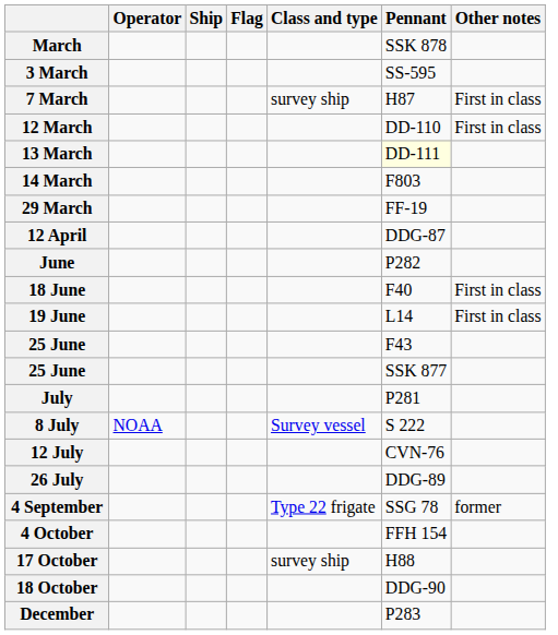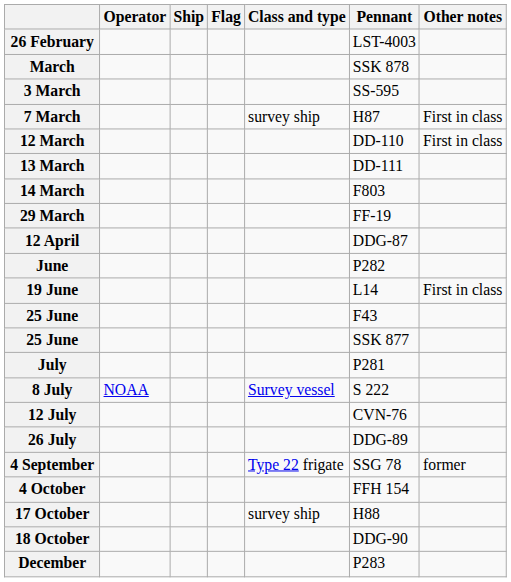 <table Class="wikitable">
 <tr>
 <th width="90"></th>
 <th>Operator</th>
 <th>Ship</th>
 <th>Flag</th>
 <th>Class and type</th>
 <th>Pennant</th>
 <th>Other notes</th>
+</tr>
+<tr ---->
+<th>26 February</th>
+<td></td>
+<td><strong></strong></td>
+<td></td>
+<td></td>
+<td>LST-4003</td>
+<td></td>
 </tr>
 <tr ---->
 <th>March</th>
 <td></td>
 <td><strong></strong></td>
 <td></td>
 <td></td>
 <td>SSK 878</td>
 <td></td>
 </tr>
 <tr ---->
 <th>3 March</th>
 <td></td>
 <td><strong></strong></td>
 <td></td>
 <td></td>
 <td>SS-595</td>
 <td></td>
 </tr>
 <tr ---->
 <th>7 March</th>
 <td></td>
 <td><strong></strong></td>
 <td></td>
 <td> survey ship</td>
 <td>H87</td>
 <td>First in class</td>
 </tr>
 <tr ---->
 <th>12 March</th>
 <td></td>
 <td><strong></strong></td>
 <td></td>
 <td></td>
 <td>DD-110</td>
 <td>First in class</td>
 </tr>
 <tr ---->
 <th>13 March</th>
 <td></td>
 <td><strong></strong></td>
 <td></td>
 <td></td>
-<td style="background: lightyellow;">DD-111</td>
+<td>DD-111</td>
 <td></td>
 </tr>
 <tr ---->
 <th>14 March</th>
 <td></td>
 <td><strong></strong></td>
 <td></td>
 <td></td>
 <td>F803</td>
 <td></td>
 </tr>
 <tr ---->
 <th>29 March</th>
 <td></td>
 <td><strong></strong></td>
 <td></td>
 <td></td>
 <td>FF-19</td>
 <td></td>
 </tr>
 <tr ---->
 <th>12 April</th>
 <td></td>
 <td><strong></strong></td>
 <td></td>
 <td></td>
 <td>DDG-87</td>
 <td></td>
 </tr>
 <tr ---->
 <th>June</th>
 <td></td>
 <td><strong></strong></td>
 <td></td>
 <td></td>
 <td>P282</td>
 <td></td>
-</tr>
-<tr ---->
-<th>18 June</th>
-<td></td>
-<td><strong></strong></td>
-<td></td>
-<td></td>
-<td>F40</td>
-<td>First in class</td>
 </tr>
 <tr ---->
 <th>19 June</th>
 <td></td>
 <td><strong></strong></td>
 <td></td>
 <td></td>
 <td>L14</td>
 <td>First in class</td>
 </tr>
 <tr ---->
 <th>25 June</th>
 <td></td>
 <td><strong></strong></td>
 <td></td>
 <td></td>
 <td>F43</td>
 <td></td>
 </tr>
 <tr ---->
 <th>25 June</th>
 <td></td>
 <td><strong></strong></td>
 <td></td>
 <td></td>
 <td>SSK 877</td>
 <td></td>
 </tr>
 <tr ---->
 <th>July</th>
 <td></td>
 <td><strong></strong></td>
 <td></td>
 <td></td>
 <td>P281</td>
 <td></td>
 </tr>
 <tr ---->
 <th>8 July</th>
 <td> <a href='#'>NOAA</a></td>
 <td><strong></strong></td>
 <td></td>
 <td><a href='#'>Survey vessel</a></td>
 <td>S 222</td>
 <td></td>
 </tr>
 <tr ---->
 <th>12 July</th>
 <td></td>
 <td><strong></strong></td>
 <td></td>
 <td></td>
 <td>CVN-76</td>
 <td></td>
 </tr>
 <tr ---->
 <th>26 July</th>
 <td></td>
 <td><strong></strong></td>
 <td></td>
 <td></td>
 <td>DDG-89</td>
 <td></td>
 </tr>
 <tr ---->
 <th>4 September</th>
 <td></td>
 <td><strong></strong></td>
 <td></td>
 <td><a href='#'>Type 22</a> frigate</td>
 <td>SSG 78</td>
 <td>former </td>
 </tr>
 <tr ---->
 <th>4 October</th>
 <td></td>
 <td><strong></strong></td>
 <td></td>
 <td></td>
 <td>FFH 154</td>
 <td></td>
 </tr>
 <tr ---->
 <th>17 October</th>
 <td></td>
 <td><strong></strong></td>
 <td></td>
 <td> survey ship</td>
 <td>H88</td>
 <td></td>
 </tr>
 <tr ---->
 <th>18 October</th>
 <td></td>
 <td><strong></strong></td>
 <td></td>
 <td></td>
 <td>DDG-90</td>
 <td></td>
 </tr>
 <tr ---->
 <th>December</th>
 <td></td>
 <td><strong></strong></td>
 <td></td>
 <td></td>
 <td>P283</td>
 <td></td>
 </tr>
 </table>
